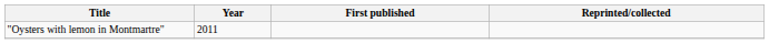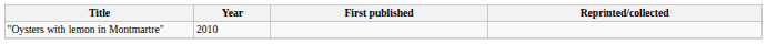 <table class='wikitable sortable' width='90%'>
 <tr>
 <th width=25%>Title</th>
 <th>Year</th>
 <th>First published</th>
 <th>Reprinted/collected</th>
 </tr>
 <tr>
 <td>"Oysters with lemon in Montmartre"</td>
-<td>2011</td>
+<td>2010</td>
 <td></td>
 <td></td>
 </tr>
 <tr>
 </tr>
 </table>
